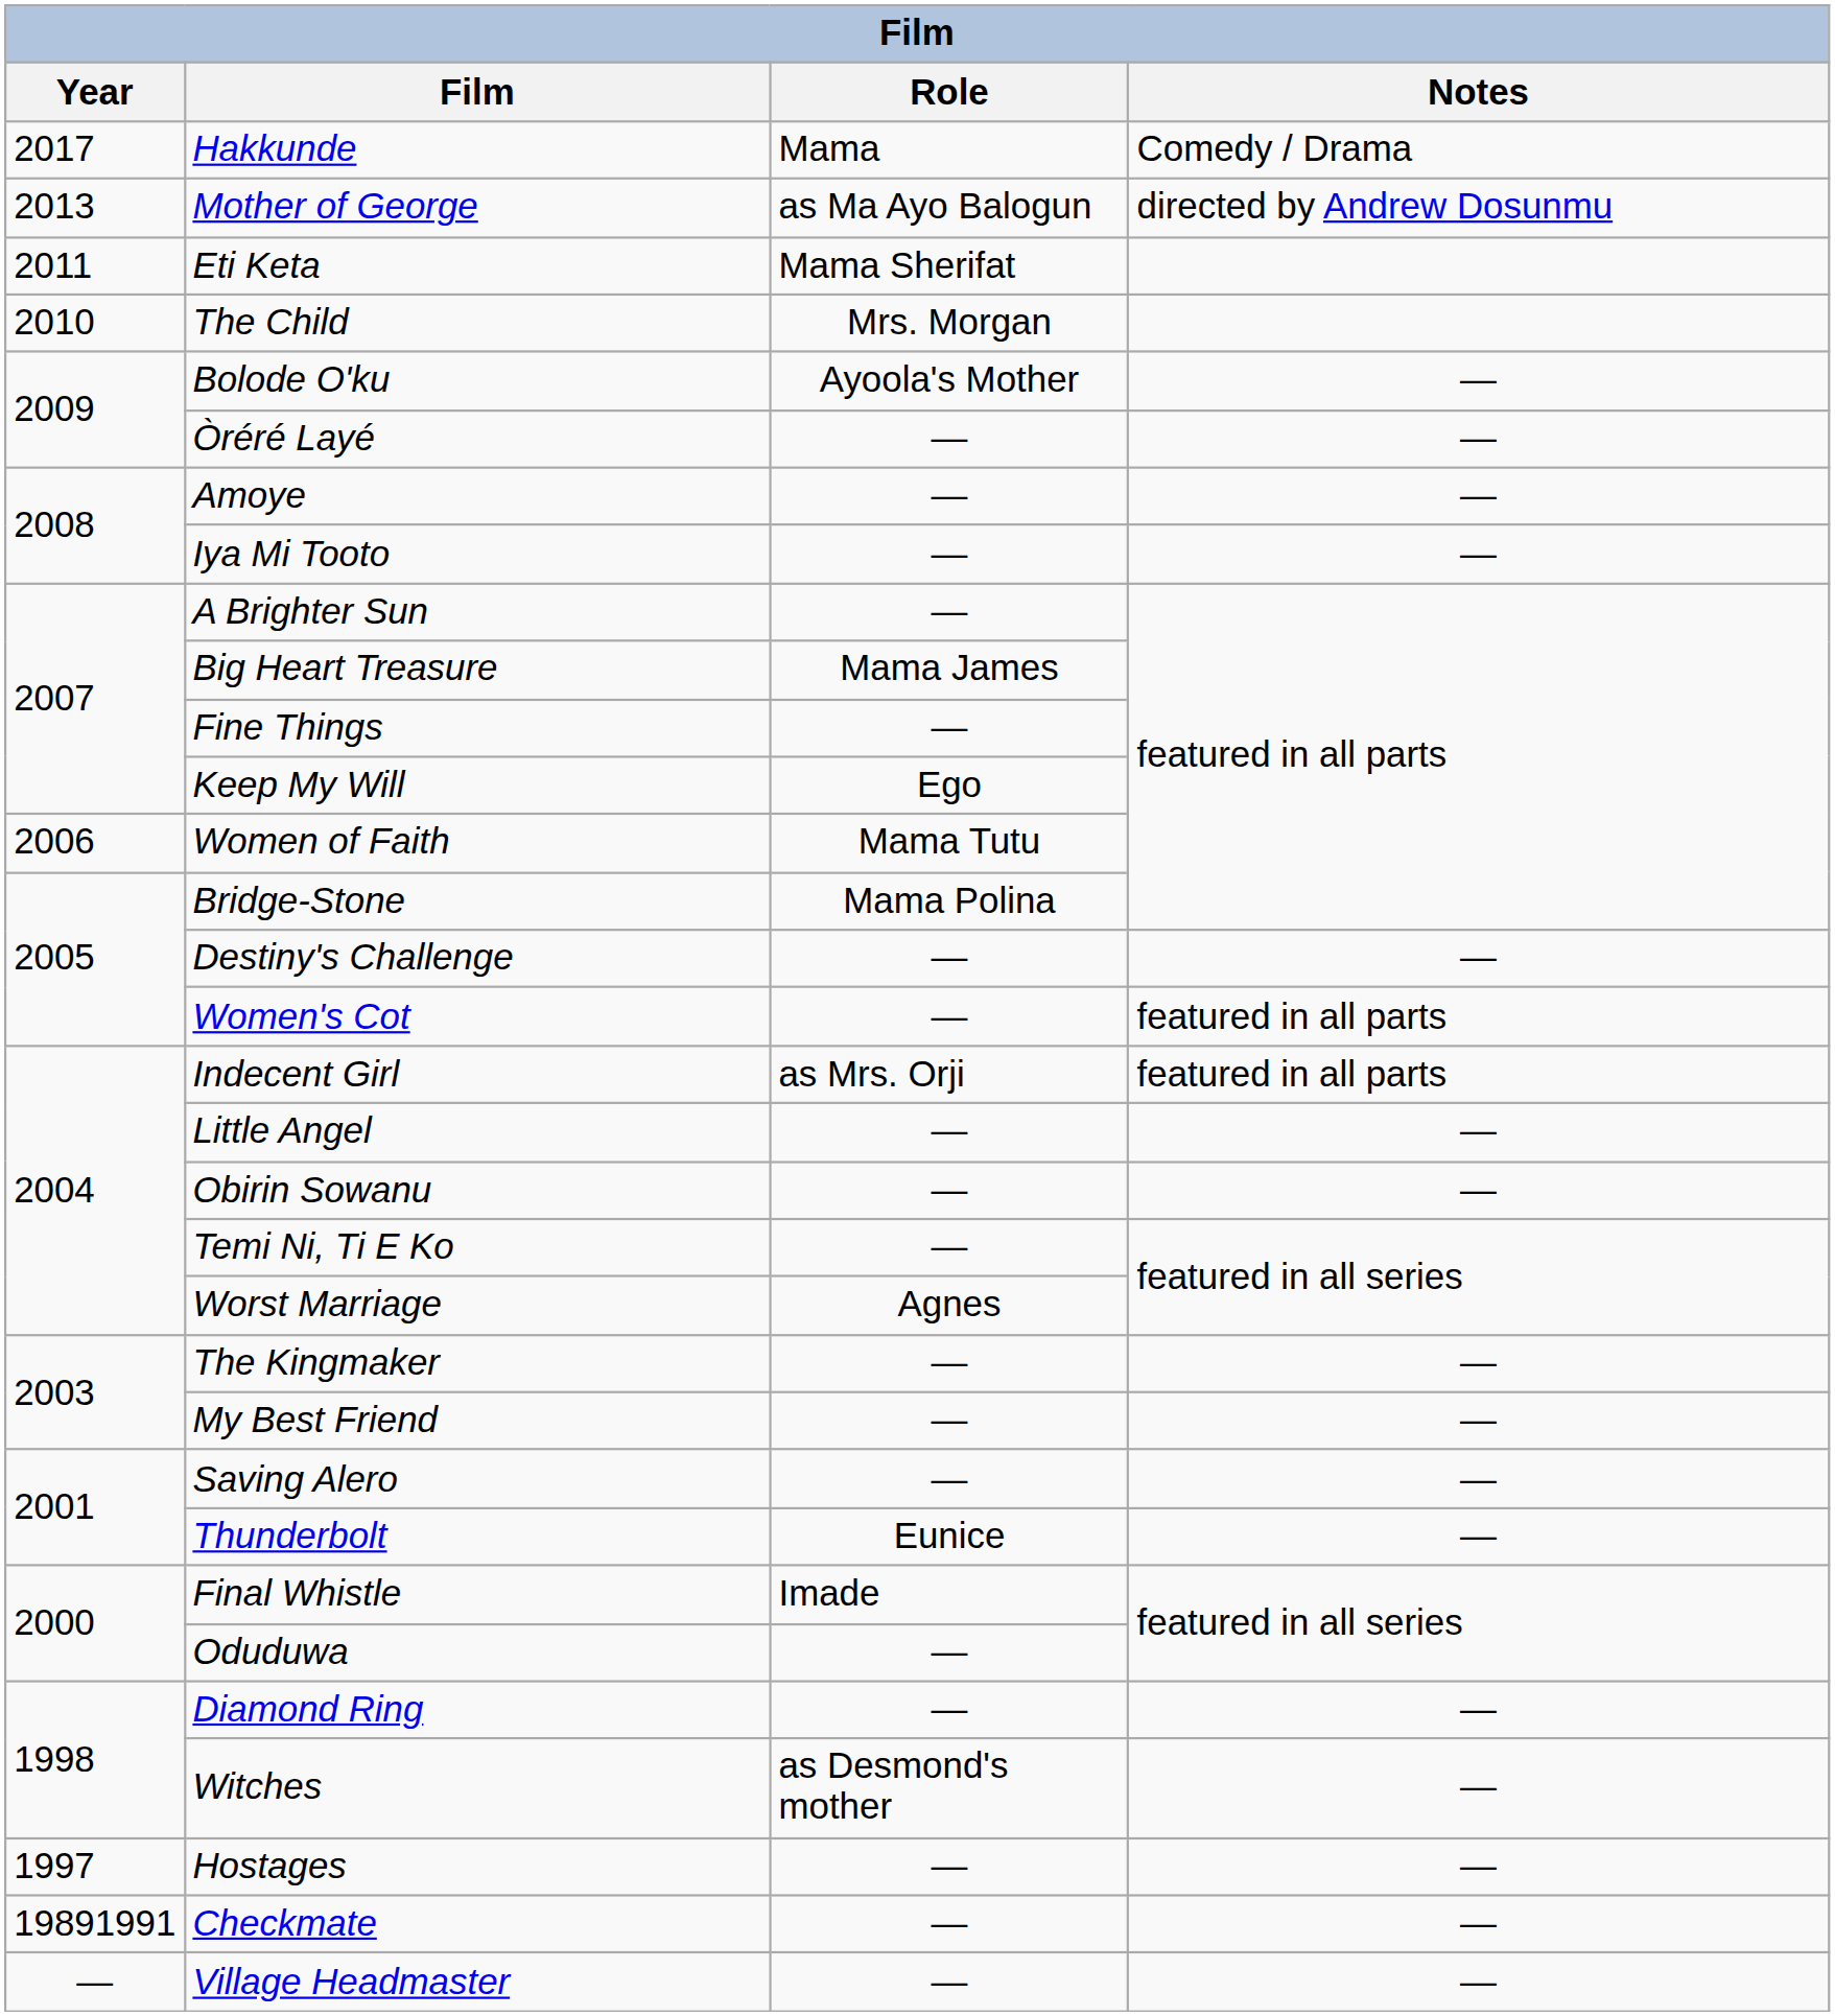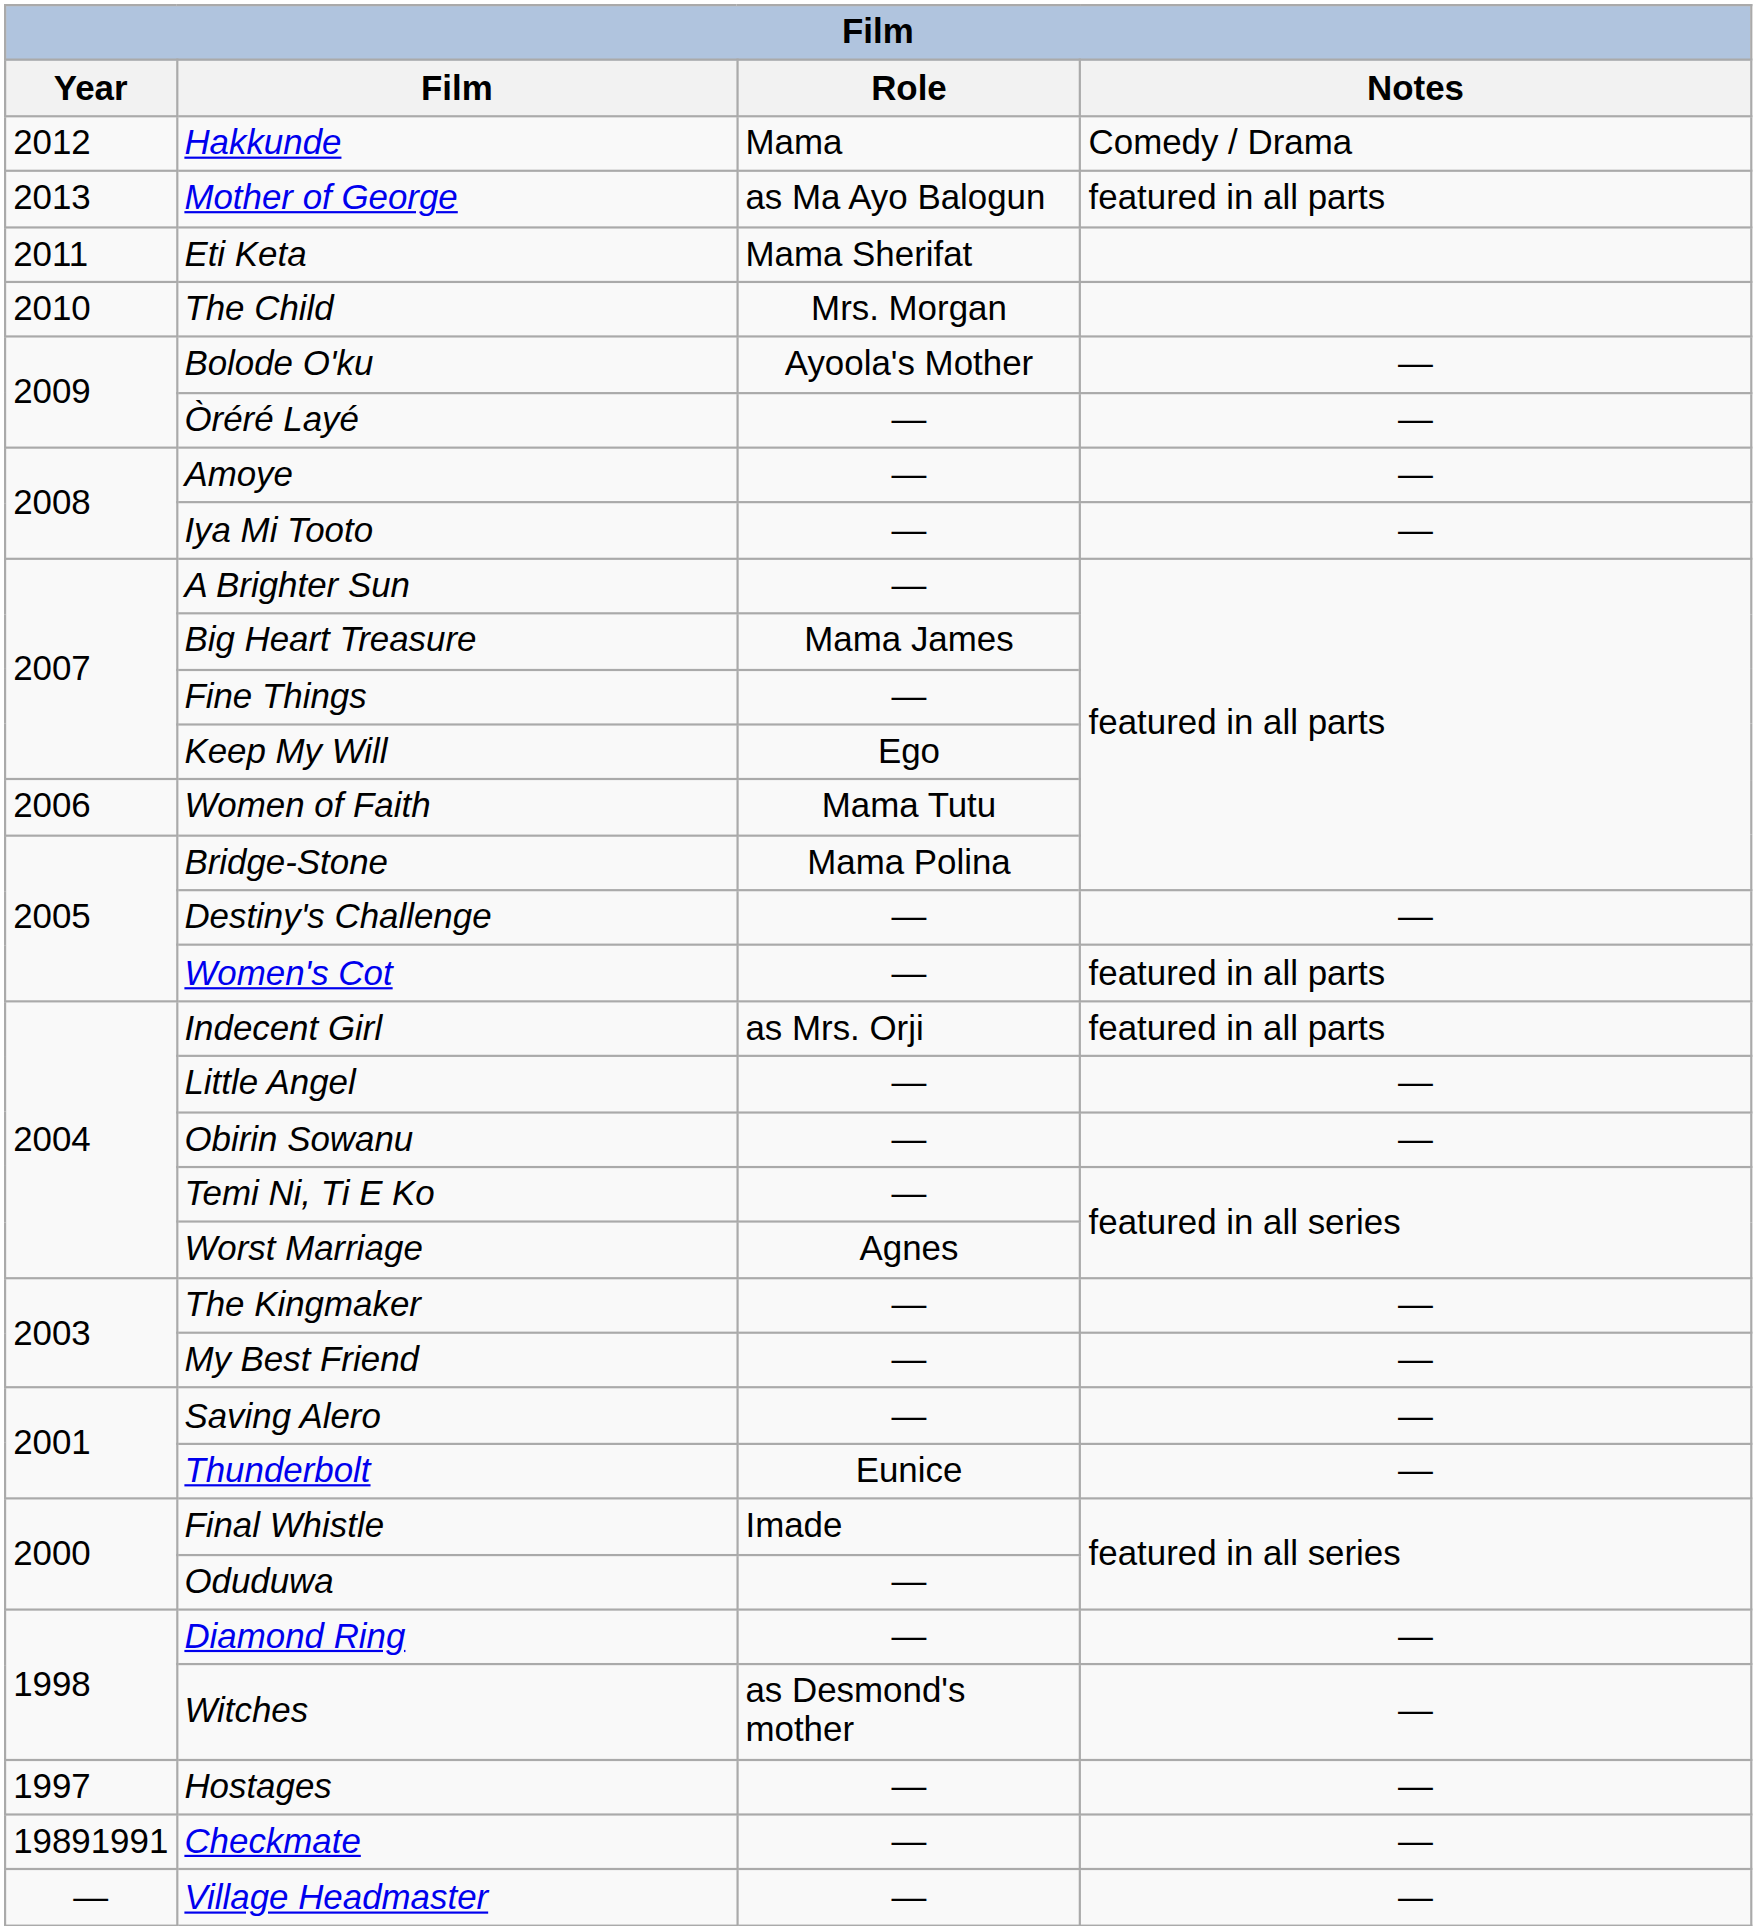 <table class="wikitable">
 <tr style="background:#ccc; text-align:center;">
 <th colspan="4" style="background: LightSteelBlue;">Film</th>
 </tr>
 <tr style="background:#ccc; text-align:center;">
 <th style="width:40px;">Year</th>
 <th style="width:250px;">Film</th>
 <th style="width:150px;">Role</th>
 <th style="width:300px;">Notes</th>
 </tr>
 <tr>
-<td>2017</td>
+<td>2012</td>
 <td><em><a href='#'>Hakkunde</a></em></td>
 <td>Mama</td>
 <td>Comedy / Drama</td>
 </tr>
 <tr>
 <td>2013</td>
 <td><em><a href='#'>Mother of George</a></em></td>
 <td>as Ma Ayo Balogun</td>
-<td>directed by <a href='#'>Andrew Dosunmu</a></td>
+<td>featured in all parts</td>
 </tr>
 <tr>
 <td>2011</td>
 <td><em>Eti Keta</em></td>
 <td>Mama Sherifat</td>
 <td></td>
 </tr>
 <tr>
 <td>2010</td>
 <td><em>The Child</em></td>
 <td style="text-align:center;">Mrs. Morgan</td>
 <td></td>
 </tr>
 <tr>
 <td rowspan="2">2009</td>
 <td><em>Bolode O'ku</em></td>
 <td style="text-align:center;">Ayoola's Mother</td>
 <td style="text-align:center;">—</td>
 </tr>
 <tr>
 <td><em>Òréré Layé</em></td>
 <td style="text-align:center;">—</td>
 <td style="text-align:center;">—</td>
 </tr>
 <tr>
 <td rowspan="2">2008</td>
 <td><em>Amoye</em></td>
 <td style="text-align:center;">—</td>
 <td style="text-align:center;">—</td>
 </tr>
 <tr>
 <td><em>Iya Mi Tooto</em></td>
 <td style="text-align:center;">—</td>
 <td style="text-align:center;">—</td>
 </tr>
 <tr>
 <td rowspan="4">2007</td>
 <td><em>A Brighter Sun</em></td>
 <td style="text-align:center;">—</td>
 <td rowspan="6">featured in all parts</td>
 </tr>
 <tr>
 <td><em>Big Heart Treasure</em></td>
 <td style="text-align:center;">Mama James</td>
 </tr>
 <tr>
 <td><em>Fine Things</em></td>
 <td style="text-align:center;">—</td>
 </tr>
 <tr>
 <td><em>Keep My Will</em></td>
 <td style="text-align:center;">Ego</td>
 </tr>
 <tr>
 <td>2006</td>
 <td><em>Women of Faith</em></td>
 <td style="text-align:center;">Mama Tutu</td>
 </tr>
 <tr>
 <td rowspan="3">2005</td>
 <td><em>Bridge-Stone</em></td>
 <td style="text-align:center;">Mama Polina</td>
 </tr>
 <tr>
 <td><em>Destiny's Challenge</em></td>
 <td style="text-align:center;">—</td>
 <td style="text-align:center;">—</td>
 </tr>
 <tr>
 <td><em><a href='#'>Women's Cot</a></em></td>
 <td style="text-align:center;">—</td>
 <td>featured in all parts</td>
 </tr>
 <tr>
 <td rowspan="5">2004</td>
 <td><em>Indecent Girl</em></td>
 <td>as Mrs. Orji</td>
 <td>featured in all parts</td>
 </tr>
 <tr>
 <td><em>Little Angel</em></td>
 <td style="text-align:center;">—</td>
 <td style="text-align:center;">—</td>
 </tr>
 <tr>
 <td><em>Obirin Sowanu</em></td>
 <td style="text-align:center;">—</td>
 <td style="text-align:center;">—</td>
 </tr>
 <tr>
 <td><em>Temi Ni, Ti E Ko</em></td>
 <td style="text-align:center;">—</td>
 <td rowspan="2">featured in all series</td>
 </tr>
 <tr>
 <td><em>Worst Marriage</em></td>
 <td style="text-align:center;">Agnes</td>
 </tr>
 <tr>
 <td rowspan="2">2003</td>
 <td><em>The Kingmaker</em></td>
 <td style="text-align:center;">—</td>
 <td style="text-align:center;">—</td>
 </tr>
 <tr>
 <td><em>My Best Friend</em></td>
 <td style="text-align:center;">—</td>
 <td style="text-align:center;">—</td>
 </tr>
 <tr>
 <td rowspan="2">2001</td>
 <td><em>Saving Alero</em></td>
 <td style="text-align:center;">—</td>
 <td style="text-align:center;">—</td>
 </tr>
 <tr>
 <td><em><a href='#'>Thunderbolt</a></em></td>
 <td style="text-align:center;">Eunice</td>
 <td style="text-align:center;">—</td>
 </tr>
 <tr>
 <td rowspan="2">2000</td>
 <td><em>Final Whistle</em></td>
 <td>Imade</td>
 <td rowspan="2">featured in all series</td>
 </tr>
 <tr>
 <td><em>Oduduwa</em></td>
 <td style="text-align:center;">—</td>
 </tr>
 <tr>
 <td rowspan="2">1998</td>
 <td><em><a href='#'>Diamond Ring</a></em></td>
 <td style="text-align:center;">—</td>
 <td style="text-align:center;">—</td>
 </tr>
 <tr>
 <td><em>Witches</em></td>
 <td>as Desmond's mother</td>
 <td style="text-align:center;">—</td>
 </tr>
 <tr>
 <td>1997</td>
 <td><em>Hostages</em></td>
 <td style="text-align:center;">—</td>
 <td style="text-align:center;">—</td>
 </tr>
 <tr>
 <td>19891991</td>
 <td><em><a href='#'>Checkmate</a></em></td>
 <td style="text-align:center;">—</td>
 <td style="text-align:center;">—</td>
 </tr>
 <tr>
 <td style="text-align:center;">—</td>
 <td><em><a href='#'>Village Headmaster</a></em></td>
 <td style="text-align:center;">—</td>
 <td style="text-align:center;">—</td>
 </tr>
 </table>
